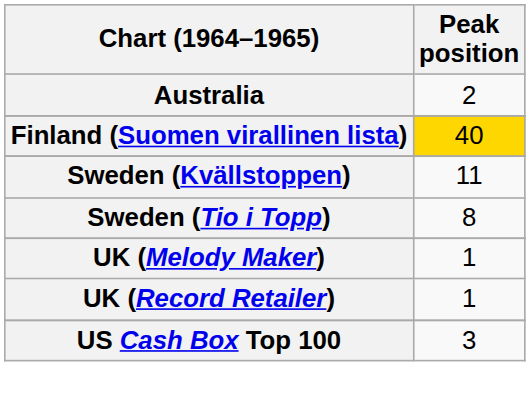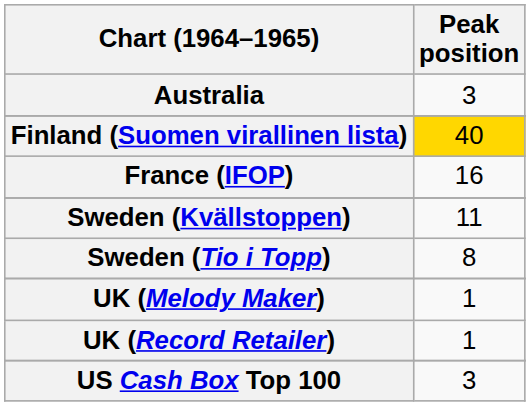 <table class="wikitable sortable plainrowheaders" style="text-align:center">
 <tr>
 <th>Chart (1964–1965)</th>
 <th>Peak<br>position</th>
 </tr>
 <tr>
 <th scope="row">Australia</th>
-<td>2</td>
+<td>3</td>
 </tr>
 <tr>
 </tr>
 <tr>
 </tr>
 <tr>
 <th scope="row">Finland (<a href='#'>Suomen virallinen lista</a>)</th>
 <td style="background: gold;">40</td>
+</tr>
+<tr>
+<th scope="row">France (<a href='#'>IFOP</a>)</th>
+<td>16</td>
 </tr>
 <tr>
 </tr>
 <tr>
 <th scope="row">Sweden (<a href='#'>Kvällstoppen</a>)</th>
 <td>11</td>
 </tr>
 <tr>
 <th scope="row">Sweden (<em><a href='#'>Tio i Topp</a></em>)</th>
 <td>8</td>
 </tr>
 <tr>
 </tr>
 <tr>
 <th scope="row">UK (<em><a href='#'>Melody Maker</a></em>)</th>
 <td>1</td>
 </tr>
 <tr>
 <th scope="row">UK (<em><a href='#'>Record Retailer</a></em>)</th>
 <td>1</td>
 </tr>
 <tr>
 </tr>
 <tr>
 <th scope="row">US <a href='#'><em>Cash Box</em></a> Top 100</th>
 <td>3</td>
 </tr>
 </table>
